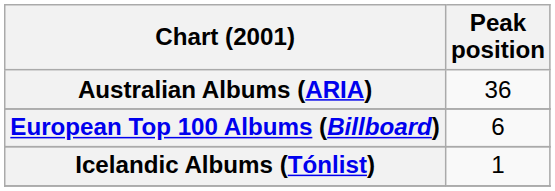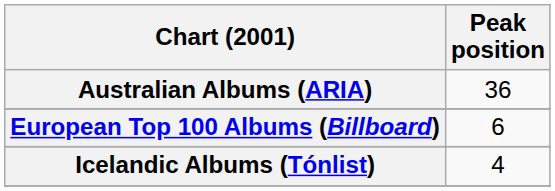 <table class="wikitable plainrowheaders sortable" style="text-align:center;">
 <tr>
 <th scope="col">Chart (2001)</th>
 <th scope="col">Peak<br>position</th>
 </tr>
 <tr>
 <th scope="row">Australian Albums (<a href='#'>ARIA</a>)</th>
 <td style="text-align:center;">36</td>
 </tr>
 <tr>
 </tr>
 <tr>
 </tr>
 <tr>
 </tr>
 <tr>
 </tr>
 <tr>
 <th scope="row"><a href='#'>European Top 100 Albums</a> (<em><a href='#'>Billboard</a></em>)</th>
 <td>6</td>
 </tr>
 <tr>
 </tr>
 <tr>
 </tr>
 <tr>
 <th scope="row">Icelandic Albums (<a href='#'>Tónlist</a>)</th>
-<td align="center">1</td>
+<td align="center">4</td>
 </tr>
 <tr>
 </tr>
 <tr>
 </tr>
 <tr>
 </tr>
 <tr>
 </tr>
 <tr>
 </tr>
 <tr>
 </tr>
 </table>
